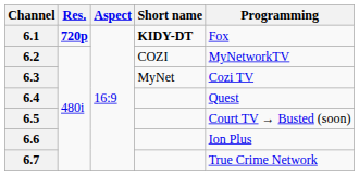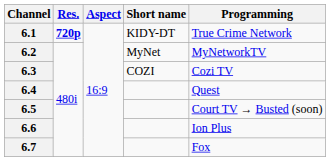 <table class="wikitable">
 <tr>
 <th scope = "col">Channel</th>
 <th scope = "col"><a href='#'>Res.</a></th>
 <th scope = "col"><a href='#'>Aspect</a></th>
 <th scope = "col">Short name</th>
 <th scope = "col">Programming</th>
 </tr>
 <tr>
 <th scope = "row">6.1</th>
 <td><strong><a href='#'>720p</a></strong></td>
 <td rowspan="9"><a href='#'>16:9</a></td>
-<td><strong>KIDY-DT</strong></td>
-<td><a href='#'>Fox</a></td>
+<td>KIDY-DT</td>
+<td><a href='#'>True Crime Network</a></td>
 </tr>
 <tr>
 <th scope = "row">6.2</th>
 <td rowspan="6"><a href='#'>480i</a></td>
-<td>COZI</td>
+<td>MyNet</td>
 <td><a href='#'>MyNetworkTV</a></td>
 </tr>
 <tr>
 <th scope = "row">6.3</th>
-<td>MyNet</td>
+<td>COZI</td>
 <td><a href='#'>Cozi TV</a></td>
 </tr>
 <tr>
 <th scope = "row">6.4</th>
 <td></td>
 <td><a href='#'>Quest</a></td>
 </tr>
 <tr>
 <th scope = "row">6.5</th>
 <td></td>
 <td><a href='#'>Court TV</a> → <a href='#'>Busted</a> (soon)</td>
 </tr>
 <tr>
 <th scope = "row">6.6</th>
 <td></td>
 <td><a href='#'>Ion Plus</a></td>
 </tr>
 <tr>
 <th scope = "row">6.7</th>
 <td></td>
-<td><a href='#'>True Crime Network</a></td>
+<td><a href='#'>Fox</a></td>
 </tr>
 </table>
